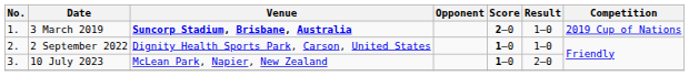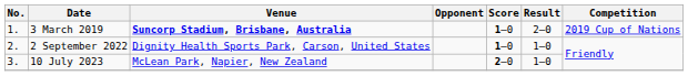 <table class="wikitable">
 <tr>
 <th>No.</th>
 <th>Date</th>
 <th>Venue</th>
 <th>Opponent</th>
 <th>Score</th>
 <th>Result</th>
 <th>Competition</th>
 </tr>
 <tr>
 <td>1.</td>
 <td>3 March 2019</td>
 <td><strong><a href='#'>Suncorp Stadium</a>, <a href='#'>Brisbane</a>, <a href='#'>Australia</a></strong></td>
 <td></td>
-<td align=center><strong>2</strong>–0</td>
-<td align=center>1–0</td>
+<td align=center><strong>1</strong>–0</td>
+<td align=center>2–0</td>
 <td><a href='#'>2019 Cup of Nations</a></td>
 </tr>
 <tr>
 <td>2.</td>
 <td>2 September 2022</td>
 <td><a href='#'>Dignity Health Sports Park</a>, <a href='#'>Carson</a>, <a href='#'>United States</a></td>
 <td></td>
 <td align=center><strong>1</strong>–0</td>
 <td align=center>1–0</td>
 <td rowspan=2><a href='#'>Friendly</a></td>
 </tr>
 <tr>
 <td>3.</td>
 <td>10 July 2023</td>
 <td><a href='#'>McLean Park</a>, <a href='#'>Napier</a>, <a href='#'>New Zealand</a></td>
 <td></td>
-<td align=center><strong>1</strong>–0</td>
-<td align=center>2–0</td>
+<td align=center><strong>2</strong>–0</td>
+<td align=center>1–0</td>
 </tr>
 <tr>
 </tr>
 </table>
